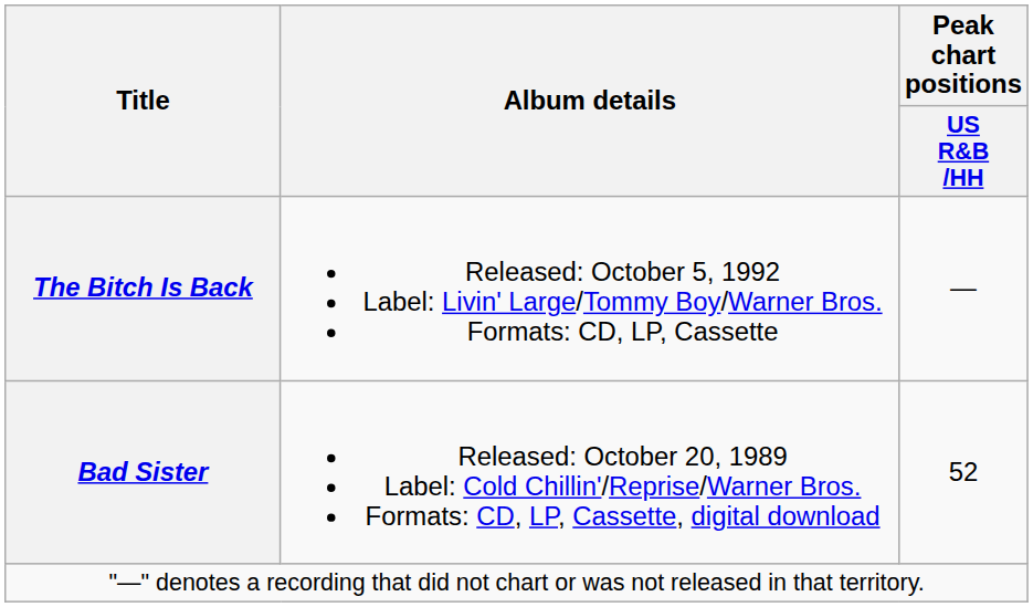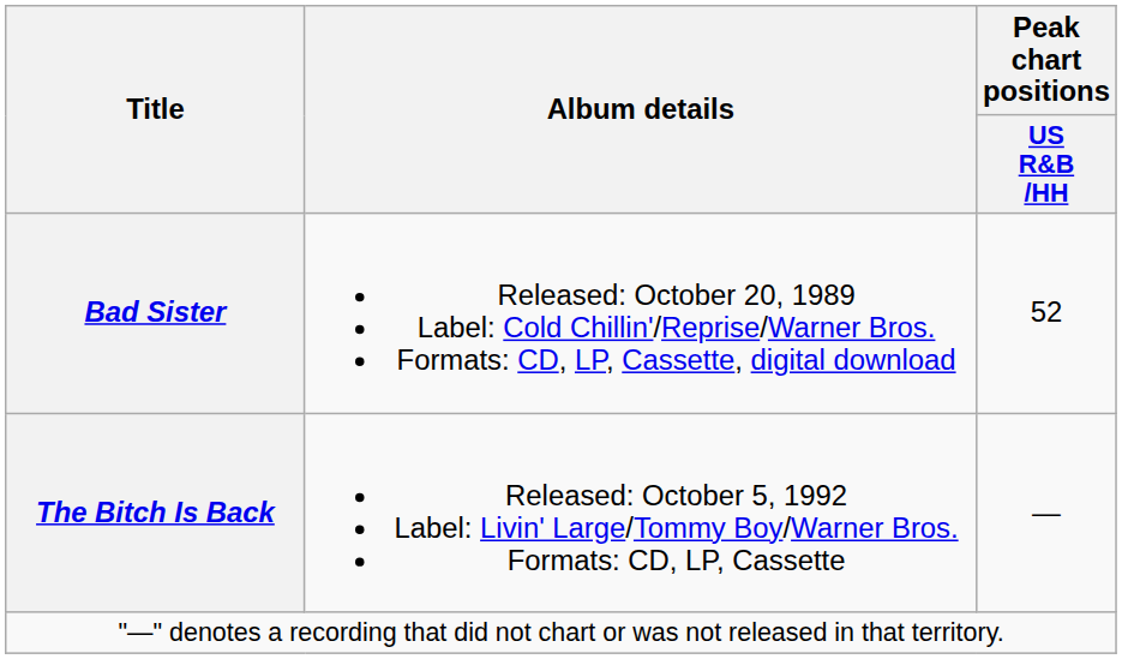 <table class="wikitable plainrowheaders" style="text-align:center;" border="1">
 <tr>
 <th scope="col" rowspan="2" style="width:10em;">Title</th>
 <th scope="col" rowspan="2" style="width:23em;">Album details</th>
 <th scope="col" colspan="1">Peak chart positions</th>
 </tr>
 <tr>
 <th scope="col" style="width:3em;font-size:90%;"><a href='#'>US<br>R&B<br>/HH</a><br></th>
 </tr>
 <tr>
+<th scope="row"><em><a href='#'>Bad Sister</a></em></th>
+<td><br><ul><li>Released: October 20, 1989</li><li>Label: <a href='#'>Cold Chillin'</a>/<a href='#'>Reprise</a>/<a href='#'>Warner Bros.</a></li><li>Formats: <a href='#'>CD</a>, <a href='#'>LP</a>, <a href='#'>Cassette</a>, <a href='#'>digital download</a></li></ul></td>
+<td>52</td>
+</tr>
+<tr>
 <th scope="row"><em><a href='#'>The Bitch Is Back</a></em></th>
 <td><br><ul><li>Released: October 5, 1992</li><li>Label: <a href='#'>Livin' Large</a>/<a href='#'>Tommy Boy</a>/<a href='#'>Warner Bros.</a></li><li>Formats: CD, LP, Cassette</li></ul></td>
 <td>—</td>
 </tr>
 <tr>
-<th scope="row"><em><a href='#'>Bad Sister</a></em></th>
-<td><br><ul><li>Released: October 20, 1989</li><li>Label: <a href='#'>Cold Chillin'</a>/<a href='#'>Reprise</a>/<a href='#'>Warner Bros.</a></li><li>Formats: <a href='#'>CD</a>, <a href='#'>LP</a>, <a href='#'>Cassette</a>, <a href='#'>digital download</a></li></ul></td>
-<td>52</td>
-</tr>
-<tr>
 <td colspan="3" style="font-size:90%">"—" denotes a recording that did not chart or was not released in that territory.</td>
 </tr>
 </table>
